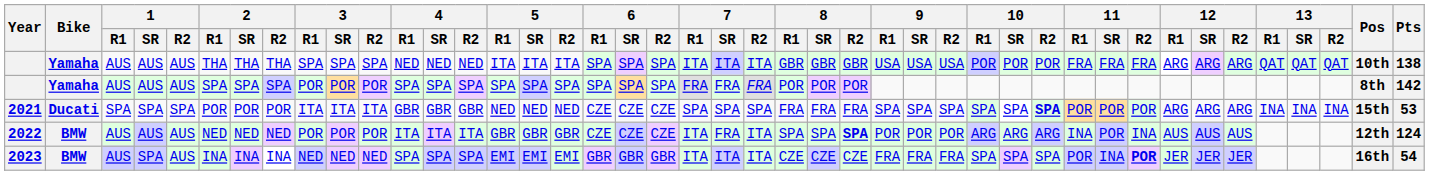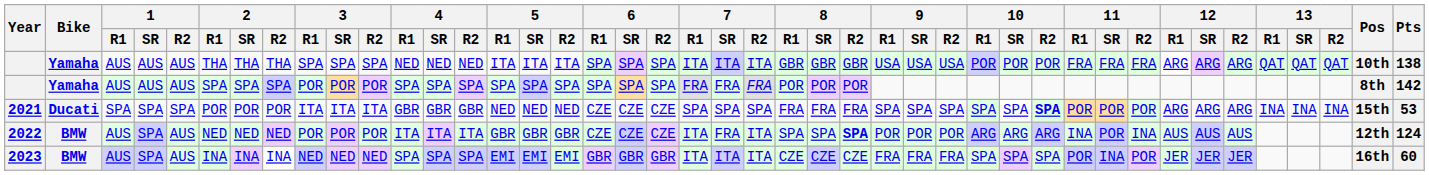 <table class="wikitable" style="text-align:center; font-size:90%">
 <tr>
 <th valign="middle" rowspan=2>Year</th>
 <th valign="middle" rowspan=2>Bike</th>
 <th colspan=3>1</th>
 <th colspan=3>2</th>
 <th colspan=3>3</th>
 <th colspan=3>4</th>
 <th colspan=3>5</th>
 <th colspan=3>6</th>
 <th colspan=3>7</th>
 <th colspan=3>8</th>
 <th colspan=3>9</th>
 <th colspan=3>10</th>
 <th colspan=3>11</th>
 <th colspan=3>12</th>
 <th colspan=3>13</th>
 <th rowspan=2>Pos</th>
 <th rowspan=2>Pts</th>
 </tr>
 <tr>
 <th>R1</th>
 <th>SR</th>
 <th>R2</th>
 <th>R1</th>
 <th>SR</th>
 <th>R2</th>
 <th>R1</th>
 <th>SR</th>
 <th>R2</th>
 <th>R1</th>
 <th>SR</th>
 <th>R2</th>
 <th>R1</th>
 <th>SR</th>
 <th>R2</th>
 <th>R1</th>
 <th>SR</th>
 <th>R2</th>
 <th>R1</th>
 <th>SR</th>
 <th>R2</th>
 <th>R1</th>
 <th>SR</th>
 <th>R2</th>
 <th>R1</th>
 <th>SR</th>
 <th>R2</th>
 <th>R1</th>
 <th>SR</th>
 <th>R2</th>
 <th>R1</th>
 <th>SR</th>
 <th>R2</th>
 <th>R1</th>
 <th>SR</th>
 <th>R2</th>
 <th>R1</th>
 <th>SR</th>
 <th>R2</th>
 </tr>
 <tr>
 <th></th>
 <th><a href='#'>Yamaha</a></th>
 <td><a href='#'>AUS</a></td>
 <td><a href='#'>AUS</a></td>
 <td><a href='#'>AUS</a></td>
 <td><a href='#'>THA</a></td>
 <td><a href='#'>THA</a></td>
 <td><a href='#'>THA</a></td>
 <td><a href='#'>SPA</a></td>
 <td><a href='#'>SPA</a></td>
 <td><a href='#'>SPA</a></td>
 <td><a href='#'>NED</a></td>
 <td><a href='#'>NED</a></td>
 <td><a href='#'>NED</a></td>
 <td><a href='#'>ITA</a></td>
 <td><a href='#'>ITA</a></td>
 <td><a href='#'>ITA</a></td>
 <td style="background:#dfffdf;"><a href='#'>SPA</a><br></td>
 <td style="background:#efcfff;"><a href='#'>SPA</a><br></td>
 <td style="background:#dfffdf;"><a href='#'>SPA</a><br></td>
 <td style="background:#dfffdf;"><a href='#'>ITA</a><br></td>
 <td style="background:#cfcfff;"><a href='#'>ITA</a><br></td>
 <td style="background:#dfffdf;"><a href='#'>ITA</a><br></td>
 <td style="background:#dfffdf;"><a href='#'>GBR</a><br></td>
 <td style="background:#dfffdf;"><a href='#'>GBR</a><br></td>
 <td style="background:#dfffdf;"><a href='#'>GBR</a><br></td>
 <td style="background:#dfffdf;"><a href='#'>USA</a><br></td>
 <td style="background:#dfffdf;"><a href='#'>USA</a><br></td>
 <td style="background:#dfffdf;"><a href='#'>USA</a><br></td>
 <td style="background:#cfcfff;"><a href='#'>POR</a><br></td>
 <td style="background:#dfffdf;"><a href='#'>POR</a><br></td>
 <td style="background:#dfffdf;"><a href='#'>POR</a><br></td>
 <td style="background:#dfffdf;"><a href='#'>FRA</a><br></td>
 <td style="background:#dfffdf;"><a href='#'>FRA</a><br></td>
 <td style="background:#dfffdf;"><a href='#'>FRA</a><br></td>
 <td style="background:#ffffff;"><a href='#'>ARG</a><br></td>
 <td style="background:#efcfff;"><a href='#'>ARG</a><br></td>
 <td style="background:#dfffdf;"><a href='#'>ARG</a><br></td>
 <td style="background:#dfffdf;"><a href='#'>QAT</a><br></td>
 <td style="background:#dfffdf;"><a href='#'>QAT</a><br></td>
 <td style="background:#dfffdf;"><a href='#'>QAT</a><br></td>
 <th>10th</th>
 <th>138</th>
 </tr>
 <tr>
 <th></th>
 <th><a href='#'>Yamaha</a></th>
 <td style="background:#dfffdf;"><a href='#'>AUS</a><br></td>
 <td style="background:#dfffdf;"><a href='#'>AUS</a><br></td>
 <td style="background:#dfffdf;"><a href='#'>AUS</a><br></td>
 <td style="background:#dfffdf;"><a href='#'>SPA</a><br></td>
 <td style="background:#dfffdf;"><a href='#'>SPA</a><br></td>
 <td style="background:#cfcfff;"><a href='#'>SPA</a><br></td>
 <td style="background:#dfffdf;"><a href='#'>POR</a><br></td>
 <td style="background:#ffdf9f;"><a href='#'>POR</a><br></td>
 <td style="background:#efcfff;"><a href='#'>POR</a><br></td>
 <td style="background:#dfffdf;"><a href='#'>SPA</a><br></td>
 <td style="background:#dfffdf;"><a href='#'>SPA</a><br></td>
 <td style="background:#efcfff;"><a href='#'>SPA</a><br></td>
 <td style="background:#dfffdf;"><a href='#'>SPA</a><br></td>
 <td style="background:#cfcfff;"><a href='#'>SPA</a><br></td>
 <td style="background:#dfffdf;"><a href='#'>SPA</a><br></td>
 <td style="background:#dfffdf;"><a href='#'>SPA</a><br></td>
 <td style="background:#ffdf9f;"><a href='#'>SPA</a><br></td>
 <td style="background:#dfffdf;"><a href='#'>SPA</a><br></td>
 <td style="background:#dfdfdf;"><a href='#'>FRA</a><br></td>
 <td style="background:#dfffdf;"><a href='#'>FRA</a><br></td>
 <td style="background:#dfdfdf;"><em><a href='#'>FRA</a></em><br></td>
 <td style="background:#dfffdf;"><a href='#'>POR</a><br></td>
 <td style="background:#efcfff;"><a href='#'>POR</a><br></td>
 <td style="background:#efcfff;"><a href='#'>POR</a><br></td>
 <td></td>
 <td></td>
 <td></td>
 <td></td>
 <td></td>
 <td></td>
 <td></td>
 <td></td>
 <td></td>
 <td></td>
 <td></td>
 <td></td>
 <td></td>
 <td></td>
 <td></td>
 <th>8th</th>
 <th>142</th>
 </tr>
 <tr>
 <th><a href='#'>2021</a></th>
 <th><a href='#'>Ducati</a></th>
 <td><a href='#'>SPA</a></td>
 <td><a href='#'>SPA</a></td>
 <td><a href='#'>SPA</a></td>
 <td><a href='#'>POR</a></td>
 <td><a href='#'>POR</a></td>
 <td><a href='#'>POR</a></td>
 <td><a href='#'>ITA</a></td>
 <td><a href='#'>ITA</a></td>
 <td><a href='#'>ITA</a></td>
 <td><a href='#'>GBR</a></td>
 <td><a href='#'>GBR</a></td>
 <td><a href='#'>GBR</a></td>
 <td><a href='#'>NED</a></td>
 <td><a href='#'>NED</a></td>
 <td><a href='#'>NED</a></td>
 <td><a href='#'>CZE</a></td>
 <td><a href='#'>CZE</a></td>
 <td><a href='#'>CZE</a></td>
 <td><a href='#'>SPA</a></td>
 <td><a href='#'>SPA</a></td>
 <td><a href='#'>SPA</a></td>
 <td><a href='#'>FRA</a></td>
 <td><a href='#'>FRA</a></td>
 <td><a href='#'>FRA</a></td>
 <td><a href='#'>SPA</a></td>
 <td><a href='#'>SPA</a></td>
 <td><a href='#'>SPA</a></td>
 <td style="background:#dfffdf;"><a href='#'>SPA</a><br></td>
 <td style="background:#ffffff;"><a href='#'>SPA</a><br></td>
 <td style="background:#dfffdf;"><strong><a href='#'>SPA</a><br></strong></td>
 <td style="background:#ffdf9f;"><a href='#'>POR</a><br></td>
 <td style="background:#ffdf9f;"><a href='#'>POR</a><br></td>
 <td style="background:#dfffdf;"><a href='#'>POR</a><br></td>
 <td><a href='#'>ARG</a></td>
 <td><a href='#'>ARG</a></td>
 <td><a href='#'>ARG</a></td>
 <td><a href='#'>INA</a></td>
 <td><a href='#'>INA</a></td>
 <td><a href='#'>INA</a></td>
 <th>15th</th>
 <th>53</th>
 </tr>
 <tr>
 <th><a href='#'>2022</a></th>
 <th><a href='#'>BMW</a></th>
 <td style="background:#dfffdf;"><a href='#'>AUS</a><br></td>
-<td style="background:#cfcfff;"><a href='#'>AUS</a><br></td>
+<td style="background:#cfcfff;"><a href='#'>SPA</a><br></td>
 <td style="background:#dfffdf;"><a href='#'>AUS</a><br></td>
 <td style="background:#dfffdf;"><a href='#'>NED</a><br></td>
 <td style="background:#dfffdf;"><a href='#'>NED</a><br></td>
 <td style="background:#efcfff;"><a href='#'>NED</a><br></td>
 <td style="background:#dfffdf;"><a href='#'>POR</a><br></td>
 <td style="background:#efcfff;"><a href='#'>POR</a><br></td>
 <td style="background:#dfffdf;"><a href='#'>POR</a><br></td>
 <td style="background:#dfffdf;"><a href='#'>ITA</a><br></td>
 <td style="background:#efcfff;"><a href='#'>ITA</a><br></td>
 <td style="background:#dfffdf;"><a href='#'>ITA</a><br></td>
 <td style="background:#dfffdf;"><a href='#'>GBR</a><br></td>
 <td style="background:#DFFFDF;"><a href='#'>GBR</a><br></td>
 <td style="background:#dfffdf;"><a href='#'>GBR</a><br></td>
 <td style="background:#dfffdf;"><a href='#'>CZE</a><br></td>
 <td style="background:#cfcfff;"><a href='#'>CZE</a><br></td>
 <td style="background:#efcfff;"><a href='#'>CZE</a><br></td>
 <td style="background:#dfffdf;"><a href='#'>ITA</a><br></td>
 <td style="background:#dfffdf;"><a href='#'>FRA</a><br></td>
 <td style="background:#dfffdf;"><a href='#'>ITA</a><br></td>
 <td style="background:#dfffdf;"><a href='#'>SPA</a><br></td>
 <td style="background:#dfffdf;"><a href='#'>SPA</a><br></td>
 <td style="background:#dfffdf;"><strong><a href='#'>SPA</a><br></strong></td>
 <td style="background:#dfffdf;"><a href='#'>POR</a><br></td>
 <td style="background:#dfffdf;"><a href='#'>POR</a><br></td>
 <td style="background:#DFFFDF;"><a href='#'>POR</a><br></td>
 <td style="background:#cfcfff;"><a href='#'>ARG</a><br></td>
 <td style="background:#dfffdf;"><a href='#'>ARG</a><br></td>
 <td style="background:#cfcfff;"><a href='#'>ARG</a><br></td>
 <td style="background:#dfffdf;"><a href='#'>INA</a><br></td>
 <td style="background:#cfcfff;"><a href='#'>POR</a><br></td>
 <td style="background:#dfffdf;"><a href='#'>INA</a><br></td>
 <td style="background:#dfffdf;"><a href='#'>AUS</a><br></td>
 <td style="background:#cfcfff;"><a href='#'>AUS</a><br></td>
 <td style="background:#dfffdf;"><a href='#'>AUS</a><br></td>
 <td></td>
 <td></td>
 <td></td>
 <th>12th</th>
 <th>124</th>
 </tr>
 <tr>
 <th><a href='#'>2023</a></th>
 <th><a href='#'>BMW</a></th>
 <td style="background:#cfcfff;"><a href='#'>AUS</a><br></td>
 <td style="background:#cfcfff;"><a href='#'>SPA</a><br></td>
 <td style="background:#dfffdf;"><a href='#'>AUS</a><br></td>
 <td style="background:#dfffdf;"><a href='#'>INA</a><br></td>
 <td style="background:#efcfff;"><a href='#'>INA</a><br></td>
 <td style="background:#ffffff;"><a href='#'>INA</a><br></td>
 <td style="background:#cfcfff;"><a href='#'>NED</a><br></td>
 <td style="background:#efcfff;"><a href='#'>NED</a><br></td>
 <td style="background:#efcfff;"><a href='#'>NED</a><br></td>
 <td style="background:#dfffdf;"><a href='#'>SPA</a><br></td>
 <td style="background:#cfcfff;"><a href='#'>SPA</a><br></td>
 <td style="background:#cfcfff;"><a href='#'>SPA</a><br></td>
 <td style="background:#cfcfff;"><a href='#'>EMI</a><br></td>
 <td style="background:#cfcfff;"><a href='#'>EMI</a><br></td>
 <td style="background:#dfffdf;"><a href='#'>EMI</a><br></td>
 <td style="background:#efcfff;"><a href='#'>GBR</a><br></td>
 <td style="background:#cfcfff;"><a href='#'>GBR</a><br></td>
 <td style="background:#efcfff;"><a href='#'>GBR</a><br></td>
 <td style="background:#dfffdf;"><a href='#'>ITA</a><br></td>
 <td style="background:#cfcfff;"><a href='#'>ITA</a><br></td>
 <td style="background:#dfffdf;"><a href='#'>ITA</a><br></td>
 <td style="background:#dfffdf;"><a href='#'>CZE</a><br></td>
 <td style="background:#cfcfff;"><a href='#'>CZE</a><br></td>
 <td style="background:#dfffdf;"><a href='#'>CZE</a><br></td>
 <td style="background:#dfffdf;"><a href='#'>FRA</a><br></td>
 <td style="background:#dfffdf;"><a href='#'>FRA</a><br></td>
 <td style="background:#dfffdf;"><a href='#'>FRA</a><br></td>
 <td style="background:#dfffdf;"><a href='#'>SPA</a><br></td>
 <td style="background:#efcfff;"><a href='#'>SPA</a><br></td>
 <td style="background:#dfffdf;"><a href='#'>SPA</a><br></td>
 <td style="background:#cfcfff;"><a href='#'>POR</a><br></td>
 <td style="background:#cfcfff;"><a href='#'>INA</a><br></td>
-<td style="background:#efcfff;"><strong><a href='#'>POR</a><br></strong></td>
+<td style="background:#efcfff;"><a href='#'>POR</a><br></td>
 <td style="background:#dfffdf;"><a href='#'>JER</a><br></td>
 <td style="background:#cfcfff;"><a href='#'>JER</a><br></td>
 <td style="background:#cfcfff;"><a href='#'>JER</a><br></td>
 <td></td>
 <td></td>
 <td></td>
 <th>16th</th>
-<th>54</th>
+<th>60</th>
 </tr>
 </table>
